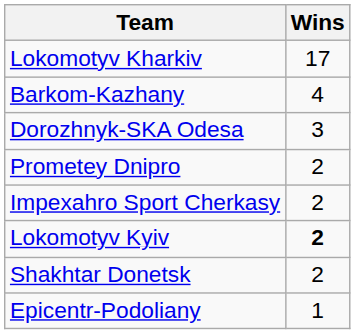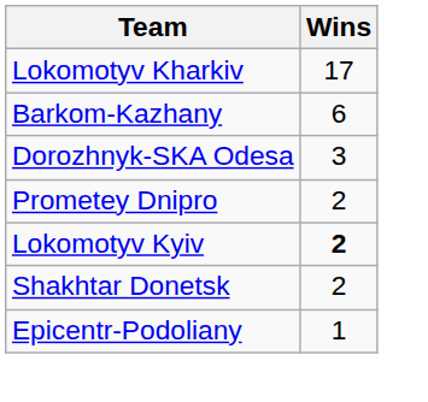 <table class="wikitable">
 <tr>
 <th>Team</th>
 <th>Wins</th>
 </tr>
 <tr>
 <td><a href='#'>Lokomotyv Kharkiv</a></td>
 <td align=center>17</td>
 </tr>
 <tr>
 <td><a href='#'>Barkom-Kazhany</a></td>
-<td align=center>4</td>
+<td align=center>6</td>
 </tr>
 <tr>
 <td><a href='#'>Dorozhnyk-SKA Odesa</a></td>
 <td align=center>3</td>
 </tr>
 <tr>
 <td><a href='#'>Prometey Dnipro</a></td>
-<td align=center>2</td>
-</tr>
-<tr>
-<td><a href='#'>Impexahro Sport Cherkasy</a></td>
 <td align=center>2</td>
 </tr>
 <tr>
 <td><a href='#'>Lokomotyv Kyiv</a></td>
 <td align=center><strong>2</strong></td>
 </tr>
 <tr>
 <td><a href='#'>Shakhtar Donetsk</a></td>
 <td align=center>2</td>
 </tr>
 <tr>
 <td><a href='#'>Epicentr-Podoliany</a></td>
 <td align=center>1</td>
 </tr>
 </table>
